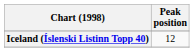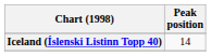 <table class="wikitable sortable plainrowheaders" style="text-align:center">
 <tr>
 <th>Chart (1998)</th>
 <th>Peak<br>position</th>
 </tr>
 <tr>
 </tr>
 <tr>
 </tr>
 <tr>
 </tr>
 <tr>
 <th scope="row">Iceland (<a href='#'>Íslenski Listinn Topp 40</a>)</th>
-<td>12</td>
+<td>14</td>
 </tr>
 <tr>
 </tr>
 <tr>
 </tr>
 <tr>
 </tr>
 <tr>
 </tr>
 <tr>
 </tr>
 <tr>
 </tr>
 <tr>
 </tr>
 </table>
